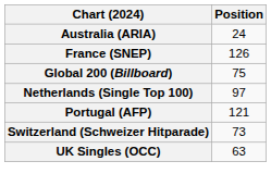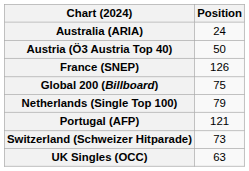 <table class="wikitable sortable plainrowheaders" style="text-align:center">
 <tr>
 <th scope="col">Chart (2024)</th>
 <th scope="col">Position</th>
 </tr>
 <tr>
 <th scope="row">Australia (ARIA)</th>
 <td>24</td>
+</tr>
+<tr>
+<th scope="row">Austria (Ö3 Austria Top 40)</th>
+<td>50</td>
 </tr>
 <tr>
 <th scope="row">France (SNEP)</th>
 <td>126</td>
 </tr>
 <tr>
 <th scope="row">Global 200 (<em>Billboard</em>)</th>
 <td>75</td>
 </tr>
 <tr>
 <th scope="row">Netherlands (Single Top 100)</th>
-<td>97</td>
+<td>79</td>
 </tr>
 <tr>
 <th scope="row">Portugal (AFP)</th>
 <td>121</td>
 </tr>
 <tr>
 <th scope="row">Switzerland (Schweizer Hitparade)</th>
 <td>73</td>
 </tr>
 <tr>
 <th scope="row">UK Singles (OCC)</th>
 <td>63</td>
 </tr>
 </table>
